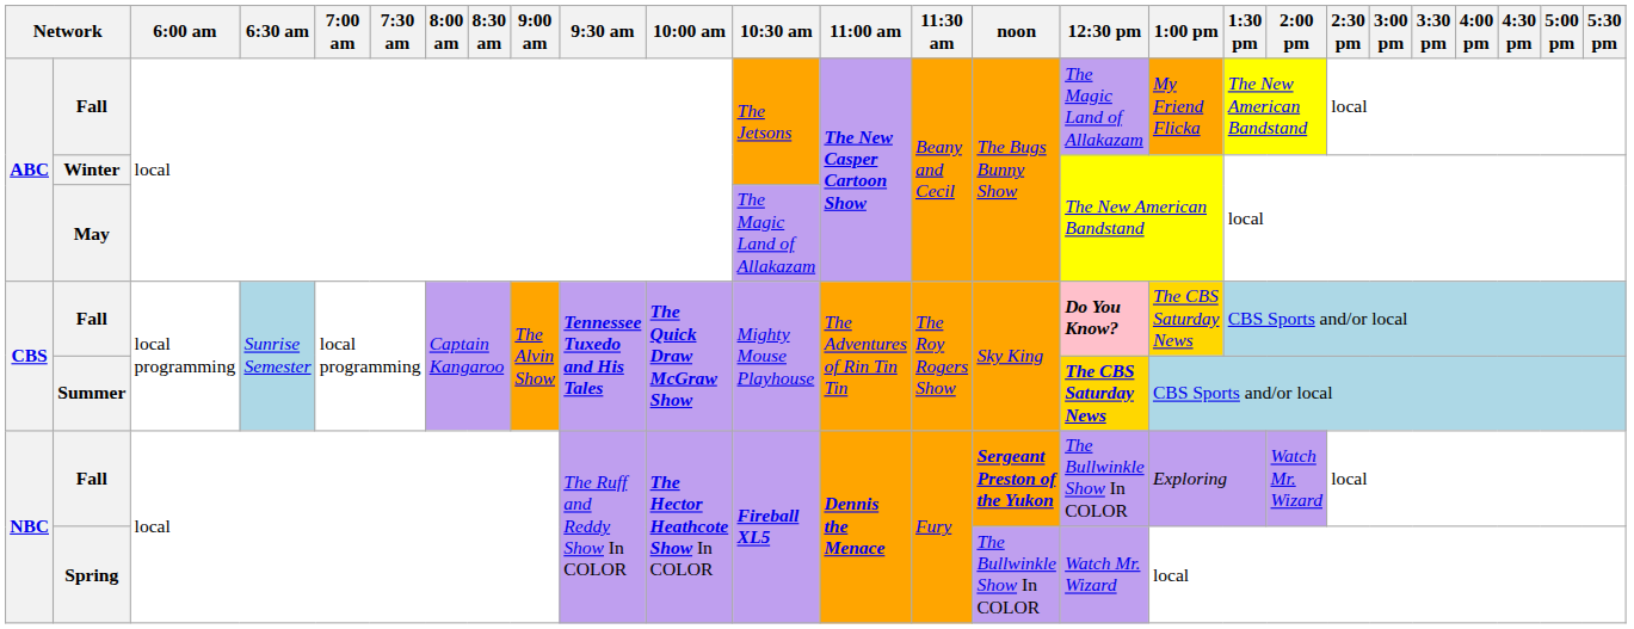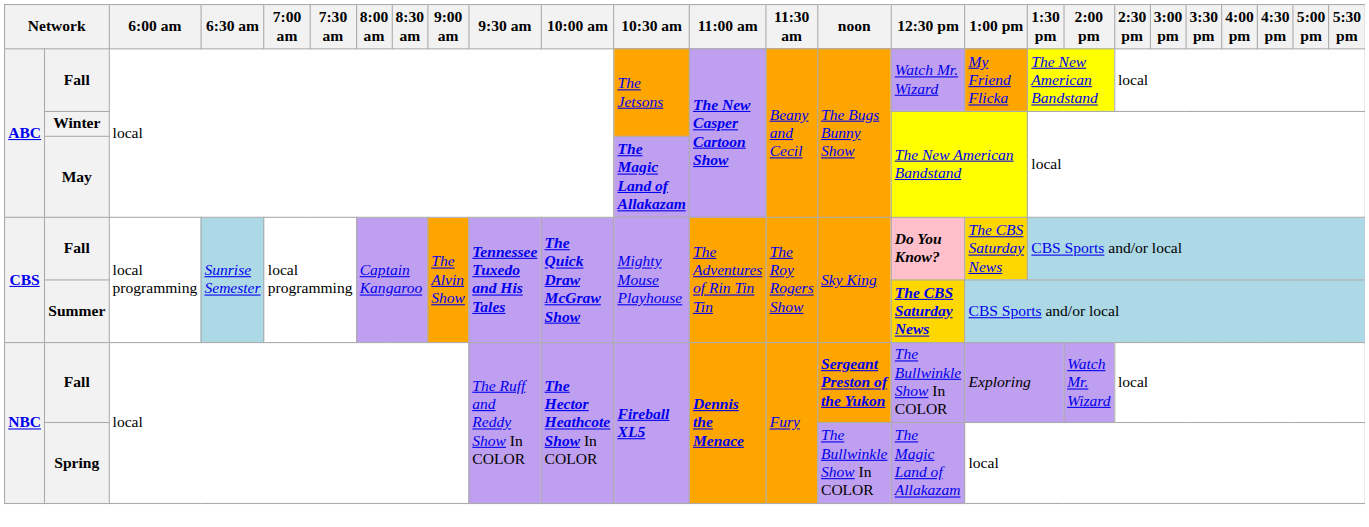 <table class=wikitable style="font-size:90%">
 <tr>
 <th width="1.5%" bgcolor="#C0C0C0" colspan="2">Network</th>
 <th width="13%" bgcolor="#C0C0C0">6:00 am</th>
 <th width="14%" bgcolor="#C0C0C0">6:30 am</th>
 <th width="13%" bgcolor="#C0C0C0">7:00 am</th>
 <th width="14%" bgcolor="#C0C0C0">7:30 am</th>
 <th width="13%" bgcolor="#C0C0C0">8:00 am</th>
 <th width="14%" bgcolor="#C0C0C0">8:30 am</th>
 <th width="13%" bgcolor="#C0C0C0">9:00 am</th>
 <th width="14%" bgcolor="#C0C0C0">9:30 am</th>
 <th width="13%" bgcolor="#C0C0C0">10:00 am</th>
 <th width="14%" bgcolor="#C0C0C0">10:30 am</th>
 <th width="13%" bgcolor="#C0C0C0">11:00 am</th>
 <th width="14%" bgcolor="#C0C0C0">11:30 am</th>
 <th width="13%" bgcolor="#C0C0C0">noon</th>
 <th width="14%" bgcolor="#C0C0C0">12:30 pm</th>
 <th width="13%" bgcolor="#C0C0C0">1:00 pm</th>
 <th width="14%" bgcolor="#C0C0C0">1:30 pm</th>
 <th width="13%" bgcolor="#C0C0C0">2:00 pm</th>
 <th width="14%" bgcolor="#C0C0C0">2:30 pm</th>
 <th width="13%" bgcolor="#C0C0C0">3:00 pm</th>
 <th width="14%" bgcolor="#C0C0C0">3:30 pm</th>
 <th width="13%" bgcolor="#C0C0C0">4:00 pm</th>
 <th width="14%" bgcolor="#C0C0C0">4:30 pm</th>
 <th width="13%" bgcolor="#C0C0C0">5:00 pm</th>
 <th width="14%" bgcolor="#C0C0C0">5:30 pm</th>
 </tr>
 <tr>
 <th bgcolor="#C0C0C0" rowspan=3><a href='#'>ABC</a></th>
 <th bgcolor=#C0C0C0>Fall</th>
 <td bgcolor="white" colspan=9 rowspan=3>local</td>
 <td bgcolor="orange" rowspan=2><em><a href='#'>The Jetsons</a></em> </td>
 <td bgcolor="bf9fef" rowspan=3><strong><em><a href='#'>The New Casper Cartoon Show</a></em></strong></td>
 <td bgcolor="orange" rowspan=3><em><a href='#'>Beany and Cecil</a></em> </td>
 <td bgcolor="orange" rowspan=3><em><a href='#'>The Bugs Bunny Show</a></em> </td>
-<td bgcolor="bf9fef"><em><a href='#'>The Magic Land of Allakazam</a></em></td>
+<td bgcolor="bf9fef"><em><a href='#'>Watch Mr. Wizard</a></em></td>
 <td bgcolor=orange><em><a href='#'>My Friend Flicka</a></em> </td>
 <td bgcolor="yellow" colspan=2><em><a href='#'>The New American Bandstand</a></em></td>
 <td bgcolor="white" colspan=8>local</td>
 </tr>
 <tr>
 <th bgcolor=#C0C0C0>Winter</th>
 <td bgcolor="yellow" colspan=2 rowspan=2><em><a href='#'>The New American Bandstand</a></em></td>
 <td bgcolor="white" colspan=10 rowspan=2>local</td>
 </tr>
 <tr>
 <th bgcolor=#C0C0C0>May</th>
-<td bgcolor="bf9fef"><em><a href='#'>The Magic Land of Allakazam</a></em></td>
+<td bgcolor="bf9fef"><strong><em><a href='#'>The Magic Land of Allakazam</a></em></strong></td>
 </tr>
 <tr>
 <th bgcolor="#C0C0C0" rowspan=2><a href='#'>CBS</a></th>
 <th bgcolor=#C0C0C0>Fall</th>
 <td bgcolor="white" rowspan=2>local programming</td>
 <td bgcolor="lightblue" rowspan=2><em><a href='#'>Sunrise Semester</a></em></td>
 <td bgcolor="white" colspan="2" rowspan=2>local programming</td>
 <td bgcolor="bf9fef" colspan="2" rowspan=2><em><a href='#'>Captain Kangaroo</a></em></td>
 <td bgcolor="orange" rowspan=2><em><a href='#'>The Alvin Show</a></em> </td>
 <td bgcolor="bf9fef" rowspan=2><strong><em><a href='#'>Tennessee Tuxedo and His Tales</a></em></strong></td>
 <td bgcolor="bf9fef" rowspan=2><strong><em><a href='#'>The Quick Draw McGraw Show</a></em></strong> </td>
 <td bgcolor="bf9fef" rowspan=2><em><a href='#'>Mighty Mouse Playhouse</a></em></td>
 <td bgcolor="orange" rowspan=2><em><a href='#'>The Adventures of Rin Tin Tin</a></em> </td>
 <td bgcolor="orange" rowspan=2><em><a href='#'>The Roy Rogers Show</a></em> </td>
 <td bgcolor="orange" rowspan=2><em><a href='#'>Sky King</a></em> </td>
 <td bgcolor="pink"><strong><em>Do You Know?</em></strong></td>
 <td bgcolor="gold"><em><a href='#'>The CBS Saturday News</a></em></td>
 <td bgcolor="lightblue" colspan=9><a href='#'>CBS Sports</a> and/or local</td>
 </tr>
 <tr>
 <th bgcolor=#C0C0C0>Summer</th>
 <td bgcolor="gold"><strong><em><a href='#'>The CBS Saturday News</a></em></strong></td>
 <td bgcolor="lightblue" colspan=10><a href='#'>CBS Sports</a> and/or local</td>
 </tr>
 <tr>
 <th bgcolor="#C0C0C0" rowspan=2><a href='#'>NBC</a></th>
 <th bgcolor=#C0C0C0>Fall</th>
 <td colspan="7" rowspan="2" bgcolor="white">local</td>
 <td rowspan="2" bgcolor="bf9fef"><em><a href='#'>The Ruff and Reddy Show</a></em>  In <span>C</span><span>O</span><span>L</span><span>O</span><span>R</span></td>
 <td bgcolor="bf9fef" rowspan=2><strong><em><a href='#'>The Hector Heathcote Show</a></em></strong> In <span>C</span><span>O</span><span>L</span><span>O</span><span>R</span></td>
 <td bgcolor="bf9fef" rowspan=2><strong><em><a href='#'>Fireball XL5</a></em></strong></td>
 <td bgcolor="orange" rowspan=2><strong><em><a href='#'>Dennis the Menace</a></em></strong> </td>
 <td bgcolor="orange" rowspan=2><em><a href='#'>Fury</a></em> </td>
 <td bgcolor="orange"><strong><em><a href='#'>Sergeant Preston of the Yukon</a></em></strong> </td>
 <td bgcolor="bf9fef"><em><a href='#'>The Bullwinkle Show</a></em> In <span>C</span><span>O</span><span>L</span><span>O</span><span>R</span></td>
 <td bgcolor="bf9fef" colspan="2"><em>Exploring</em></td>
 <td bgcolor="bf9fef"><em><a href='#'>Watch Mr. Wizard</a></em></td>
 <td bgcolor="white" colspan=7>local</td>
 </tr>
 <tr>
 <th bgcolor=#C0C0C0>Spring</th>
 <td bgcolor="bf9fef"><em><a href='#'>The Bullwinkle Show</a></em> In <span>C</span><span>O</span><span>L</span><span>O</span><span>R</span></td>
-<td bgcolor="bf9fef"><em><a href='#'>Watch Mr. Wizard</a></em></td>
+<td bgcolor="bf9fef"><em><a href='#'>The Magic Land of Allakazam</a></em></td>
 <td bgcolor="white" colspan=10>local</td>
 </tr>
 </table>
